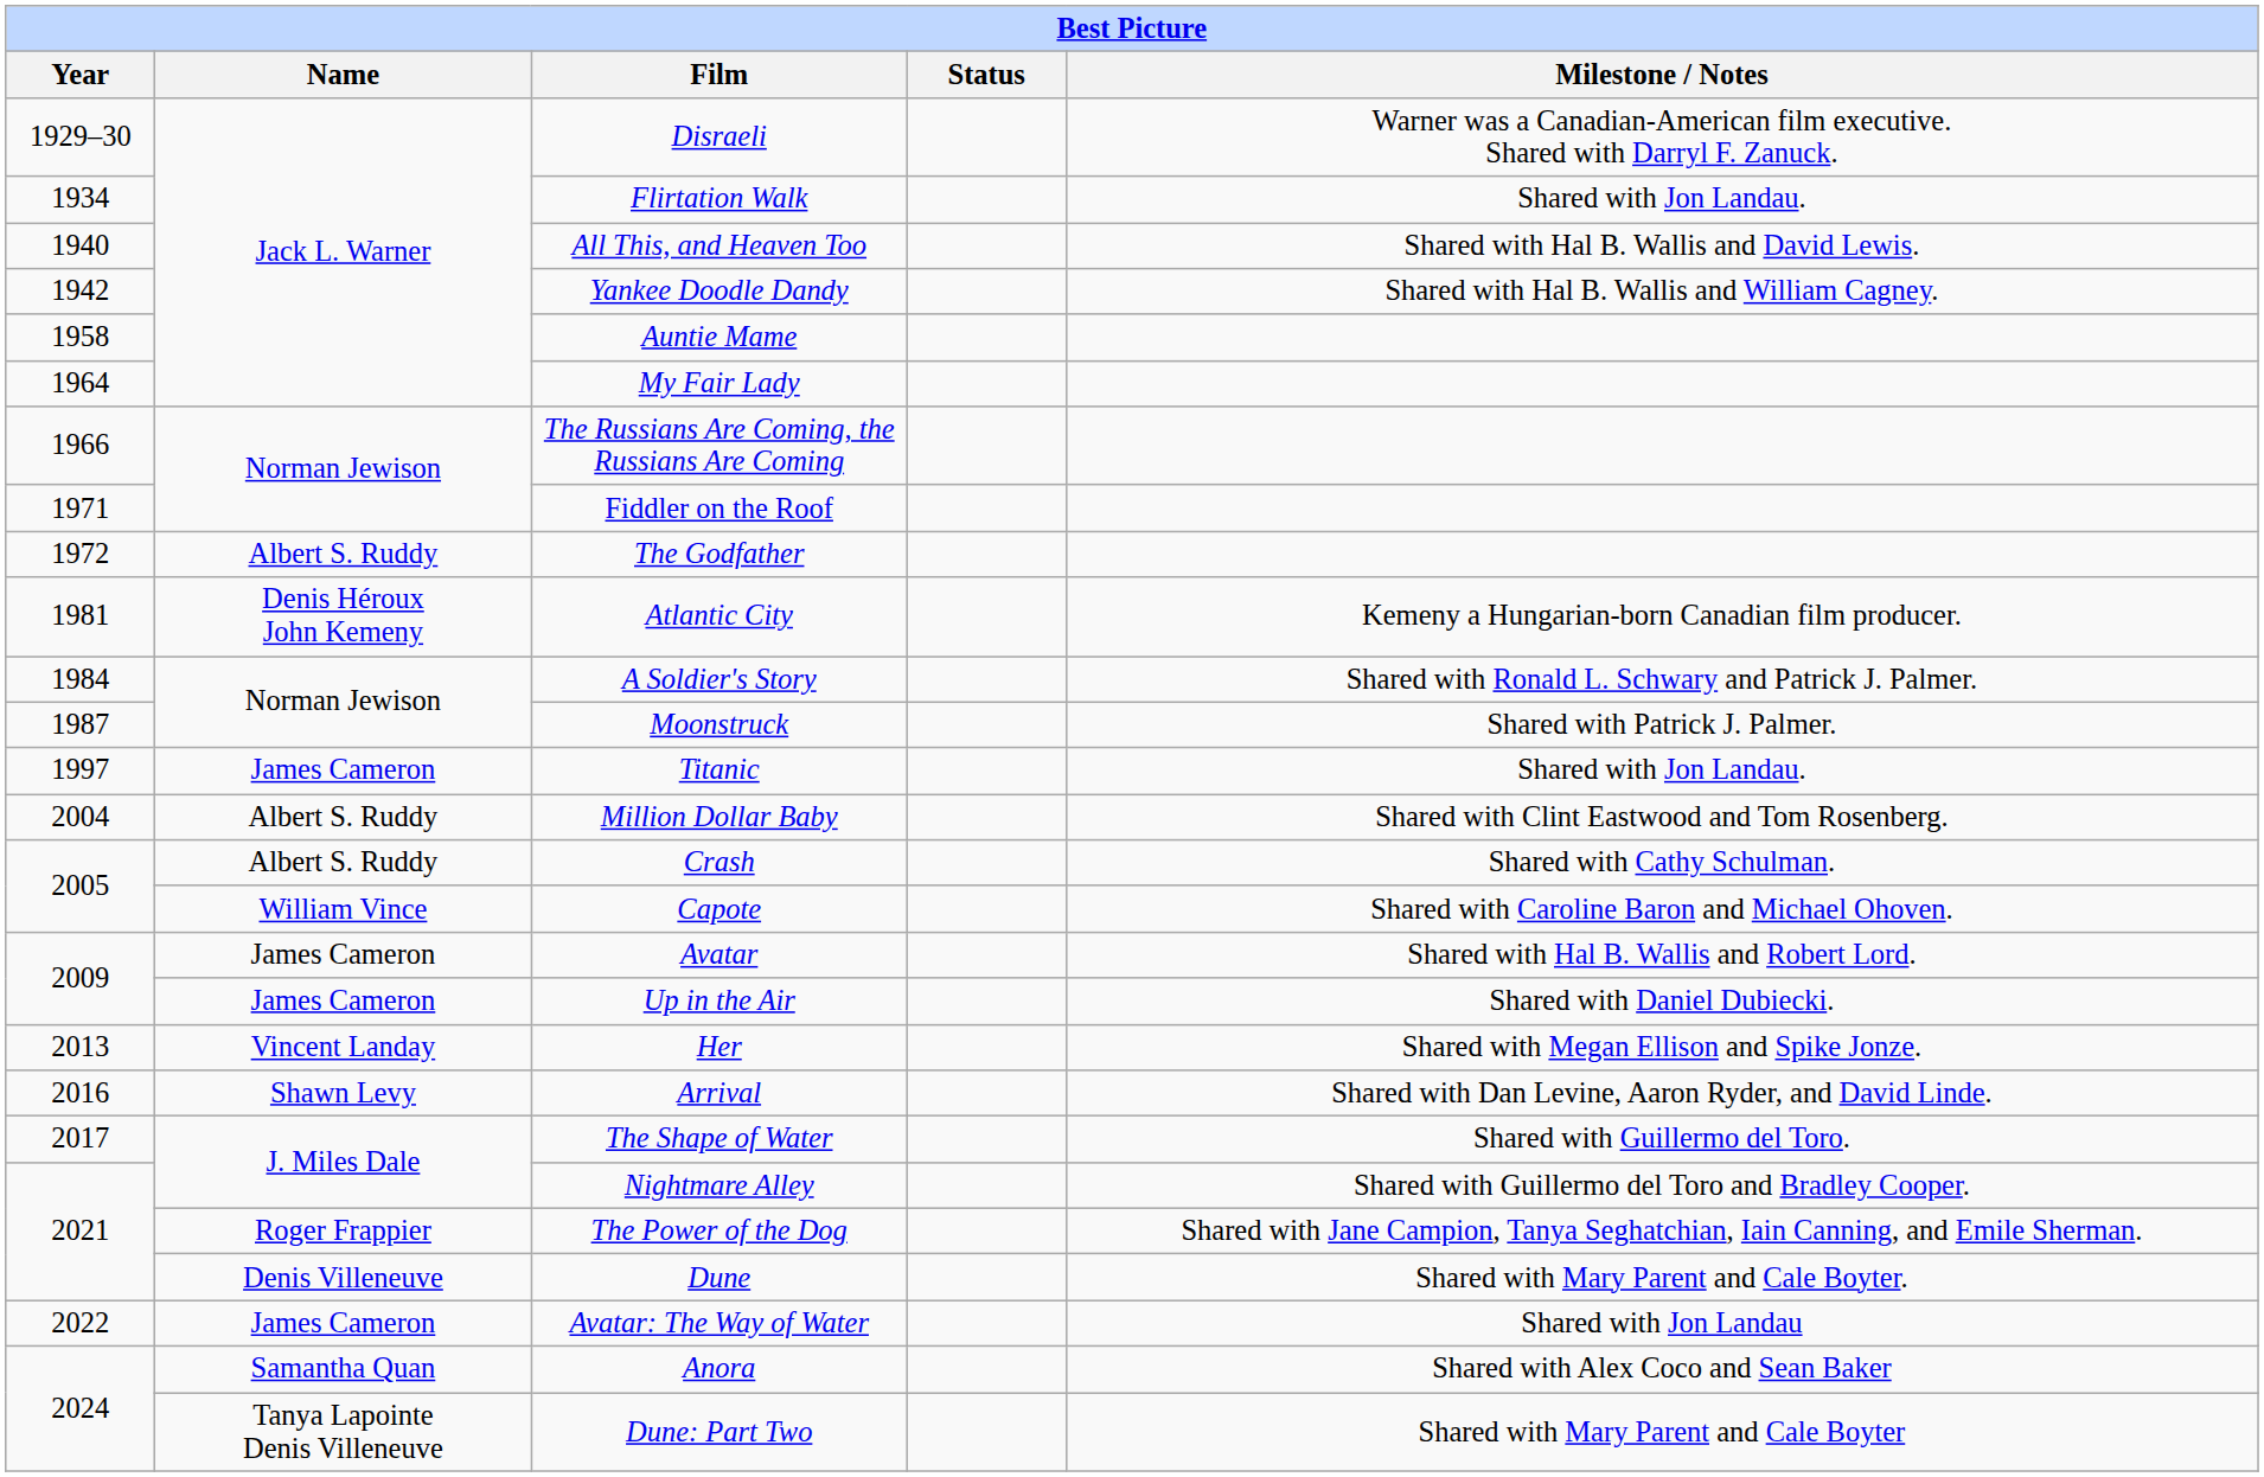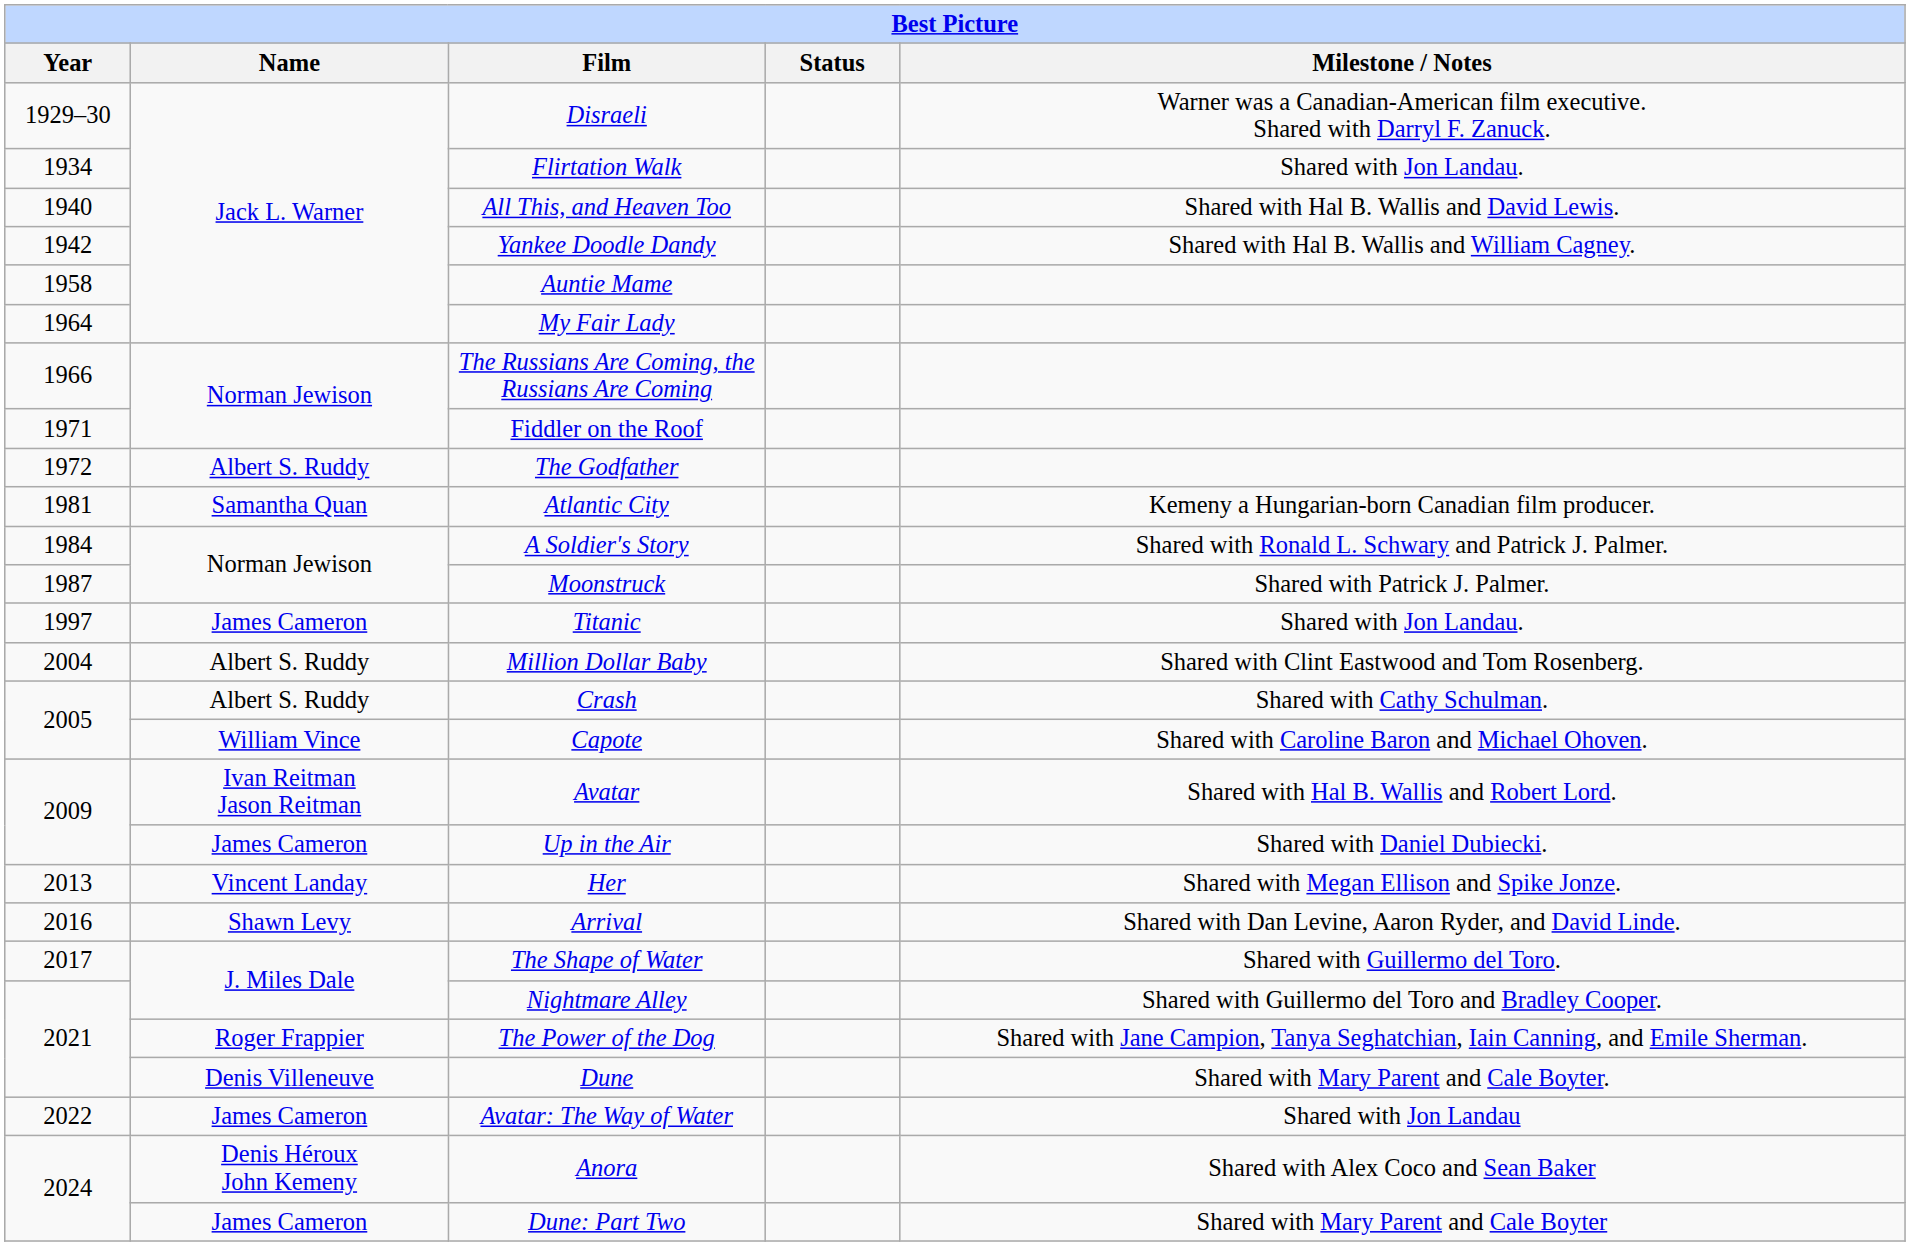 <table class="wikitable" style="text-align: center">
 <tr style="background:#bfd7ff;">
 <td colspan="5" style="text-align:center;"><strong><a href='#'>Best Picture</a></strong></td>
 </tr>
 <tr style="background:#ebf5ff;">
 <th style="width:075px;">Year</th>
 <th style="width:200px;">Name</th>
 <th style="width:200px;">Film</th>
 <th style="width:080px;">Status</th>
 <th style="width:650px;">Milestone / Notes</th>
 </tr>
 <tr>
 <td>1929–30</td>
 <td rowspan="6"><a href='#'>Jack L. Warner</a></td>
 <td><em><a href='#'>Disraeli</a></em></td>
 <td></td>
 <td>Warner was a Canadian-American film executive.<br>Shared with <a href='#'>Darryl F. Zanuck</a>.</td>
 </tr>
 <tr>
 <td>1934</td>
 <td><em><a href='#'>Flirtation Walk</a></em></td>
 <td></td>
 <td>Shared with <a href='#'>Jon Landau</a>.</td>
 </tr>
 <tr>
 <td>1940</td>
 <td><em><a href='#'>All This, and Heaven Too</a></em></td>
 <td></td>
 <td>Shared with Hal B. Wallis and <a href='#'>David Lewis</a>.</td>
 </tr>
 <tr>
 <td>1942</td>
 <td><em><a href='#'>Yankee Doodle Dandy</a></em></td>
 <td></td>
 <td>Shared with Hal B. Wallis and <a href='#'>William Cagney</a>.</td>
 </tr>
 <tr>
 <td>1958</td>
 <td><em><a href='#'>Auntie Mame</a></em></td>
 <td></td>
 <td></td>
 </tr>
 <tr>
 <td>1964</td>
 <td><em><a href='#'>My Fair Lady</a></em></td>
 <td></td>
 <td></td>
 </tr>
 <tr>
 <td>1966</td>
 <td rowspan="2"><a href='#'>Norman Jewison</a></td>
 <td><em><a href='#'>The Russians Are Coming, the Russians Are Coming</a></em></td>
 <td></td>
 <td></td>
 </tr>
 <tr>
 <td>1971</td>
 <td><em><a href='#'></em>Fiddler on the Roof<em></a></em></td>
 <td></td>
 <td></td>
 </tr>
 <tr>
 <td>1972</td>
 <td><a href='#'>Albert S. Ruddy</a></td>
 <td><em><a href='#'>The Godfather</a></em></td>
 <td></td>
 <td></td>
 </tr>
 <tr>
 <td>1981</td>
-<td><a href='#'>Denis Héroux</a><br><a href='#'>John Kemeny</a></td>
+<td><a href='#'>Samantha Quan</a></td>
 <td><em><a href='#'>Atlantic City</a></em></td>
 <td></td>
 <td>Kemeny a Hungarian-born Canadian film producer.</td>
 </tr>
 <tr>
 <td>1984</td>
 <td rowspan="2">Norman Jewison</td>
 <td><em><a href='#'>A Soldier's Story</a></em></td>
 <td></td>
 <td>Shared with <a href='#'>Ronald L. Schwary</a> and Patrick J. Palmer.</td>
 </tr>
 <tr>
 <td>1987</td>
 <td><em><a href='#'>Moonstruck</a></em></td>
 <td></td>
 <td>Shared with Patrick J. Palmer.</td>
 </tr>
 <tr>
 <td>1997</td>
 <td><a href='#'>James Cameron</a></td>
 <td><em><a href='#'>Titanic</a></em></td>
 <td></td>
 <td>Shared with <a href='#'>Jon Landau</a>.</td>
 </tr>
 <tr>
 <td>2004</td>
 <td>Albert S. Ruddy</td>
 <td><em><a href='#'>Million Dollar Baby</a></em></td>
 <td></td>
 <td>Shared with Clint Eastwood and Tom Rosenberg.</td>
 </tr>
 <tr>
 <td rowspan="2">2005</td>
 <td>Albert S. Ruddy</td>
 <td><em><a href='#'>Crash</a></em></td>
 <td></td>
 <td>Shared with <a href='#'>Cathy Schulman</a>.</td>
 </tr>
 <tr>
 <td><a href='#'>William Vince</a></td>
 <td><em><a href='#'>Capote</a></em></td>
 <td></td>
 <td>Shared with <a href='#'>Caroline Baron</a> and <a href='#'>Michael Ohoven</a>.</td>
 </tr>
 <tr>
 <td rowspan="2">2009</td>
-<td>James Cameron</td>
+<td><a href='#'>Ivan Reitman</a><br><a href='#'>Jason Reitman</a></td>
 <td><em><a href='#'>Avatar</a></em></td>
 <td></td>
 <td>Shared with <a href='#'>Hal B. Wallis</a> and <a href='#'>Robert Lord</a>.</td>
 </tr>
 <tr>
 <td><a href='#'>James Cameron</a></td>
 <td><em><a href='#'>Up in the Air</a></em></td>
 <td></td>
 <td>Shared with <a href='#'>Daniel Dubiecki</a>.</td>
 </tr>
 <tr>
 <td>2013</td>
 <td><a href='#'>Vincent Landay</a></td>
 <td><em><a href='#'>Her</a></em></td>
 <td></td>
 <td>Shared with <a href='#'>Megan Ellison</a> and <a href='#'>Spike Jonze</a>.</td>
 </tr>
 <tr>
 <td>2016</td>
 <td><a href='#'>Shawn Levy</a></td>
 <td><em><a href='#'>Arrival</a></em></td>
 <td></td>
 <td>Shared with Dan Levine, Aaron Ryder, and <a href='#'>David Linde</a>.</td>
 </tr>
 <tr>
 <td>2017</td>
 <td rowspan="2"><a href='#'>J. Miles Dale</a></td>
 <td><em><a href='#'>The Shape of Water</a></em></td>
 <td></td>
 <td>Shared with <a href='#'>Guillermo del Toro</a>.</td>
 </tr>
 <tr>
 <td rowspan="3">2021</td>
 <td><em><a href='#'>Nightmare Alley</a></em></td>
 <td></td>
 <td>Shared with Guillermo del Toro and <a href='#'>Bradley Cooper</a>.</td>
 </tr>
 <tr>
 <td><a href='#'>Roger Frappier</a></td>
 <td><em><a href='#'>The Power of the Dog</a></em></td>
 <td></td>
 <td>Shared with <a href='#'>Jane Campion</a>, <a href='#'>Tanya Seghatchian</a>, <a href='#'>Iain Canning</a>, and <a href='#'>Emile Sherman</a>.</td>
 </tr>
 <tr>
 <td><a href='#'>Denis Villeneuve</a></td>
 <td><em><a href='#'>Dune</a></em></td>
 <td></td>
 <td>Shared with <a href='#'>Mary Parent</a> and <a href='#'>Cale Boyter</a>.</td>
 </tr>
 <tr>
 <td>2022</td>
 <td><a href='#'>James Cameron</a></td>
 <td><em><a href='#'>Avatar: The Way of Water</a></em></td>
 <td></td>
 <td>Shared with <a href='#'>Jon Landau</a></td>
 </tr>
 <tr>
 <td rowspan="2">2024</td>
-<td><a href='#'>Samantha Quan</a></td>
+<td><a href='#'>Denis Héroux</a><br><a href='#'>John Kemeny</a></td>
 <td><em><a href='#'>Anora</a></em></td>
 <td></td>
 <td>Shared with Alex Coco and <a href='#'>Sean Baker</a></td>
 </tr>
 <tr>
-<td>Tanya Lapointe<br>Denis Villeneuve</td>
+<td><a href='#'>James Cameron</a></td>
 <td><em><a href='#'>Dune: Part Two</a></em></td>
 <td></td>
 <td>Shared with <a href='#'>Mary Parent</a> and <a href='#'>Cale Boyter</a></td>
 </tr>
 </table>
